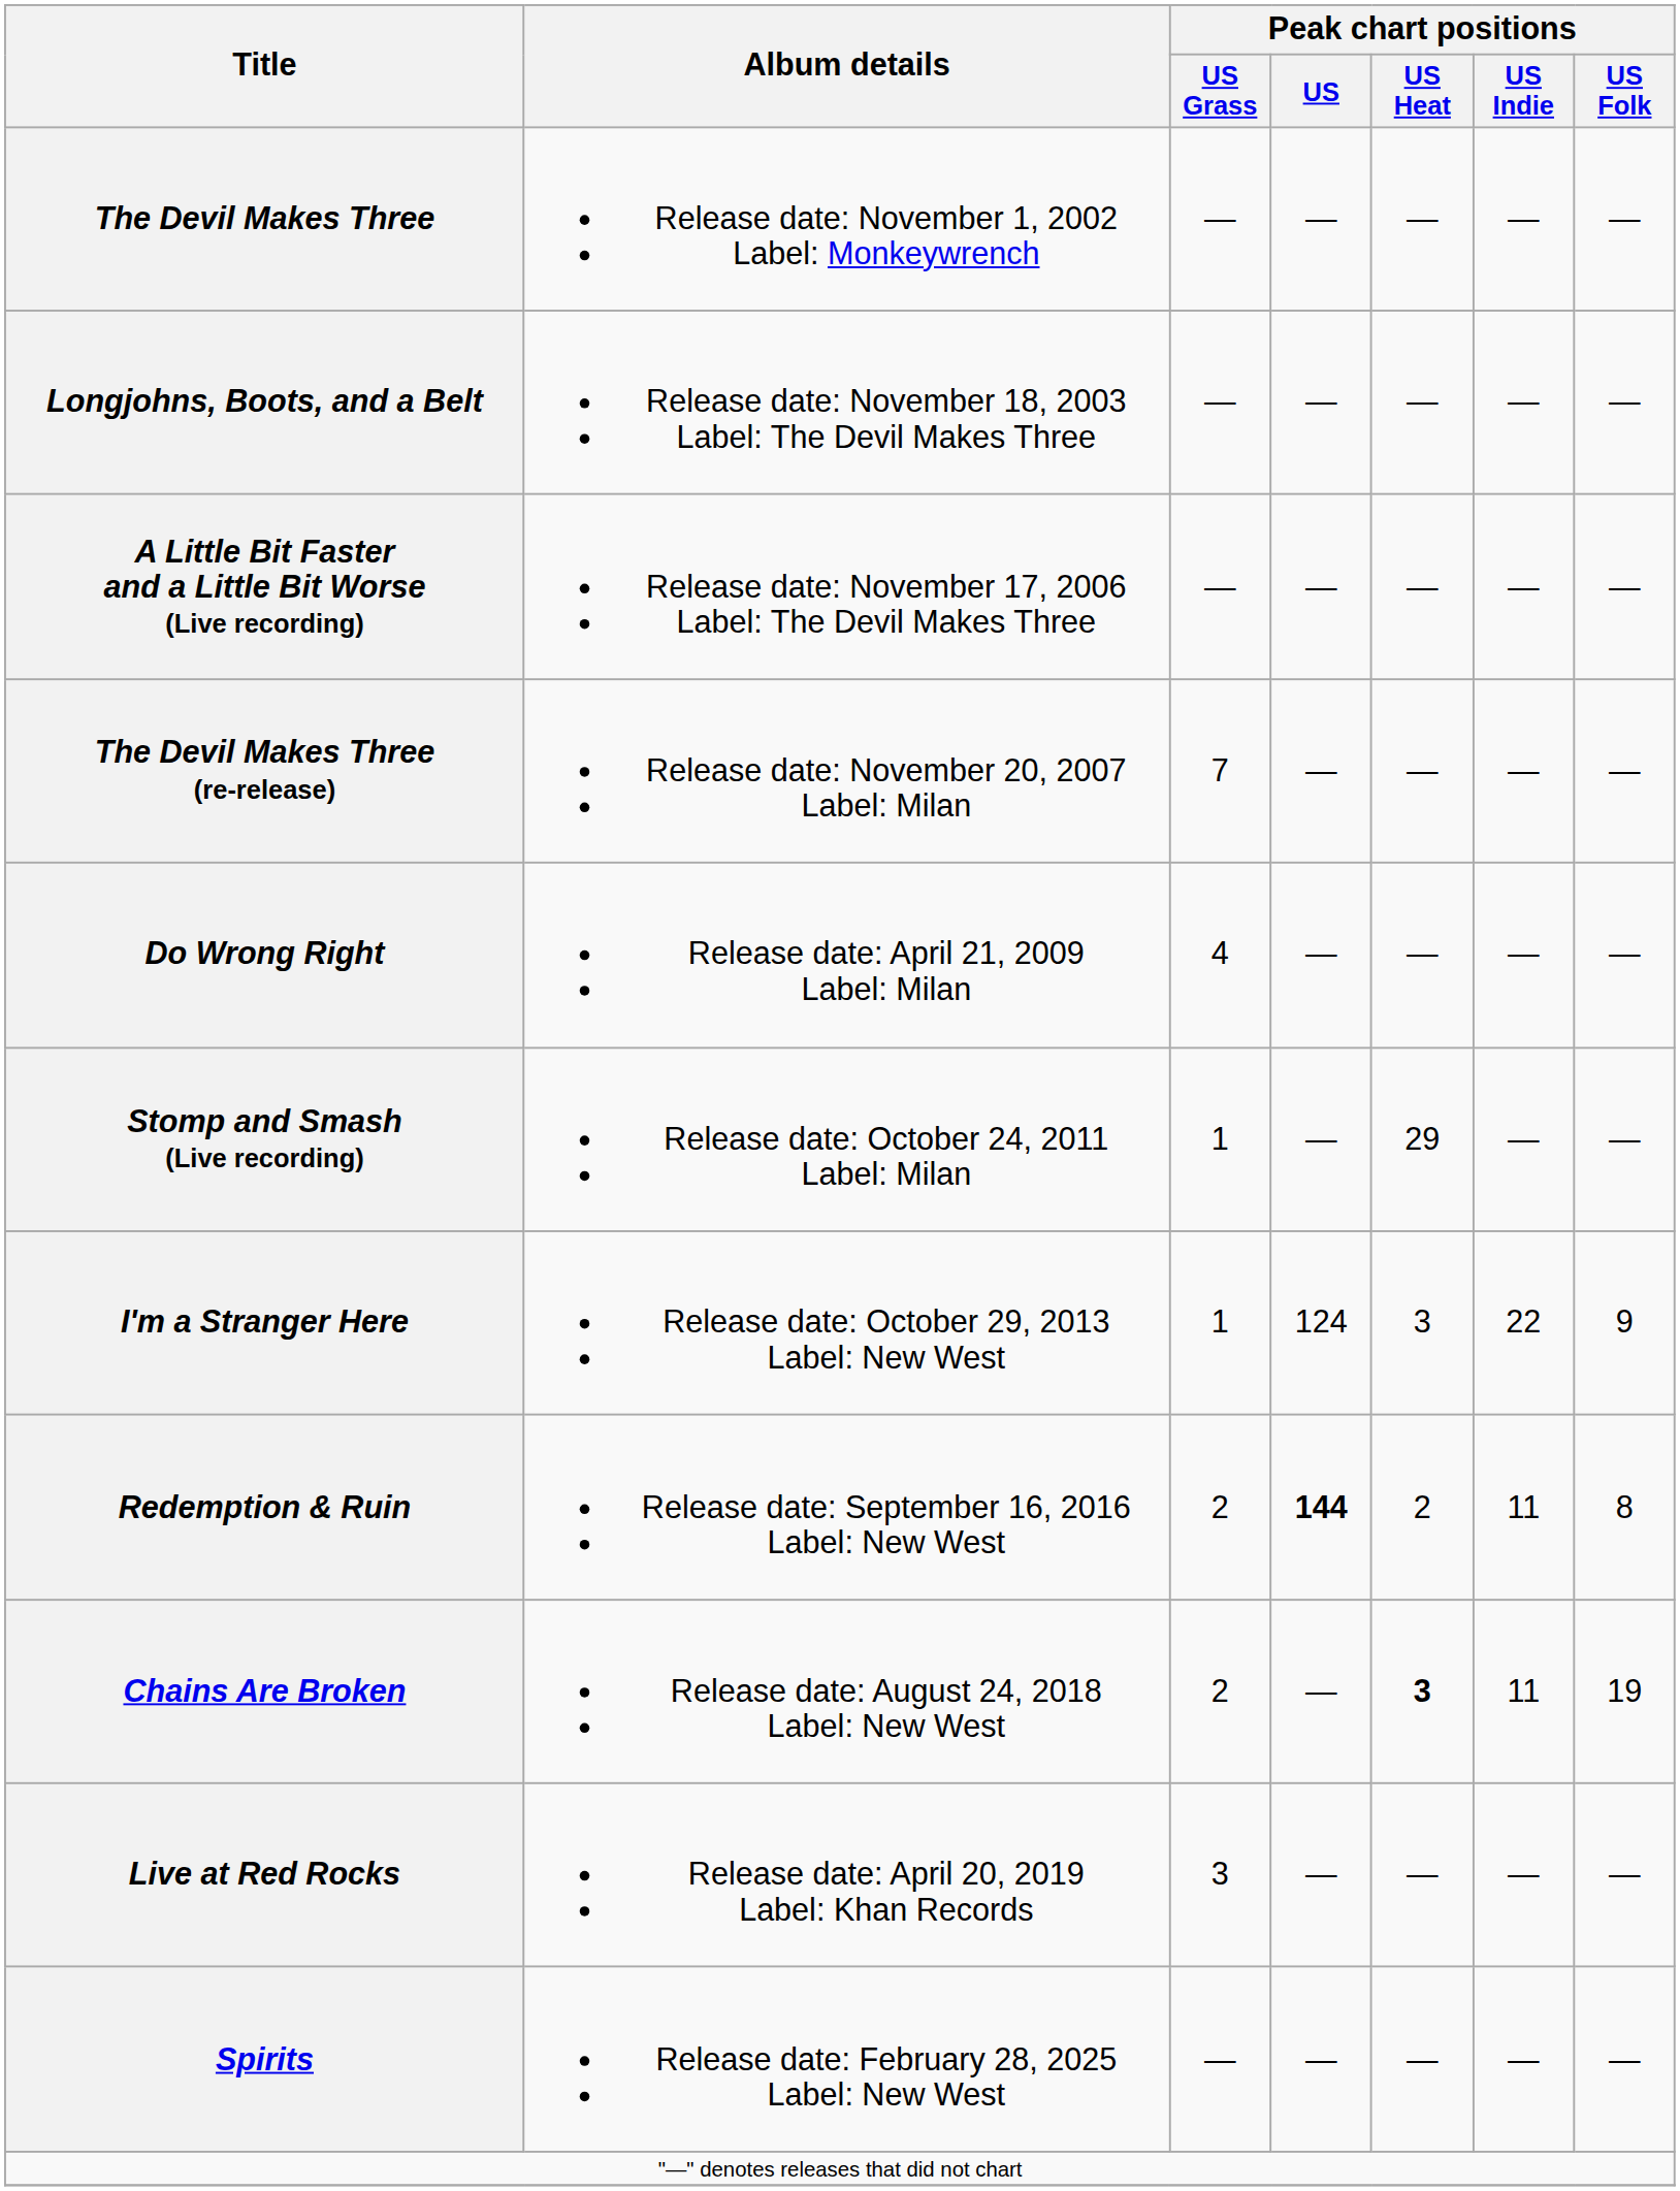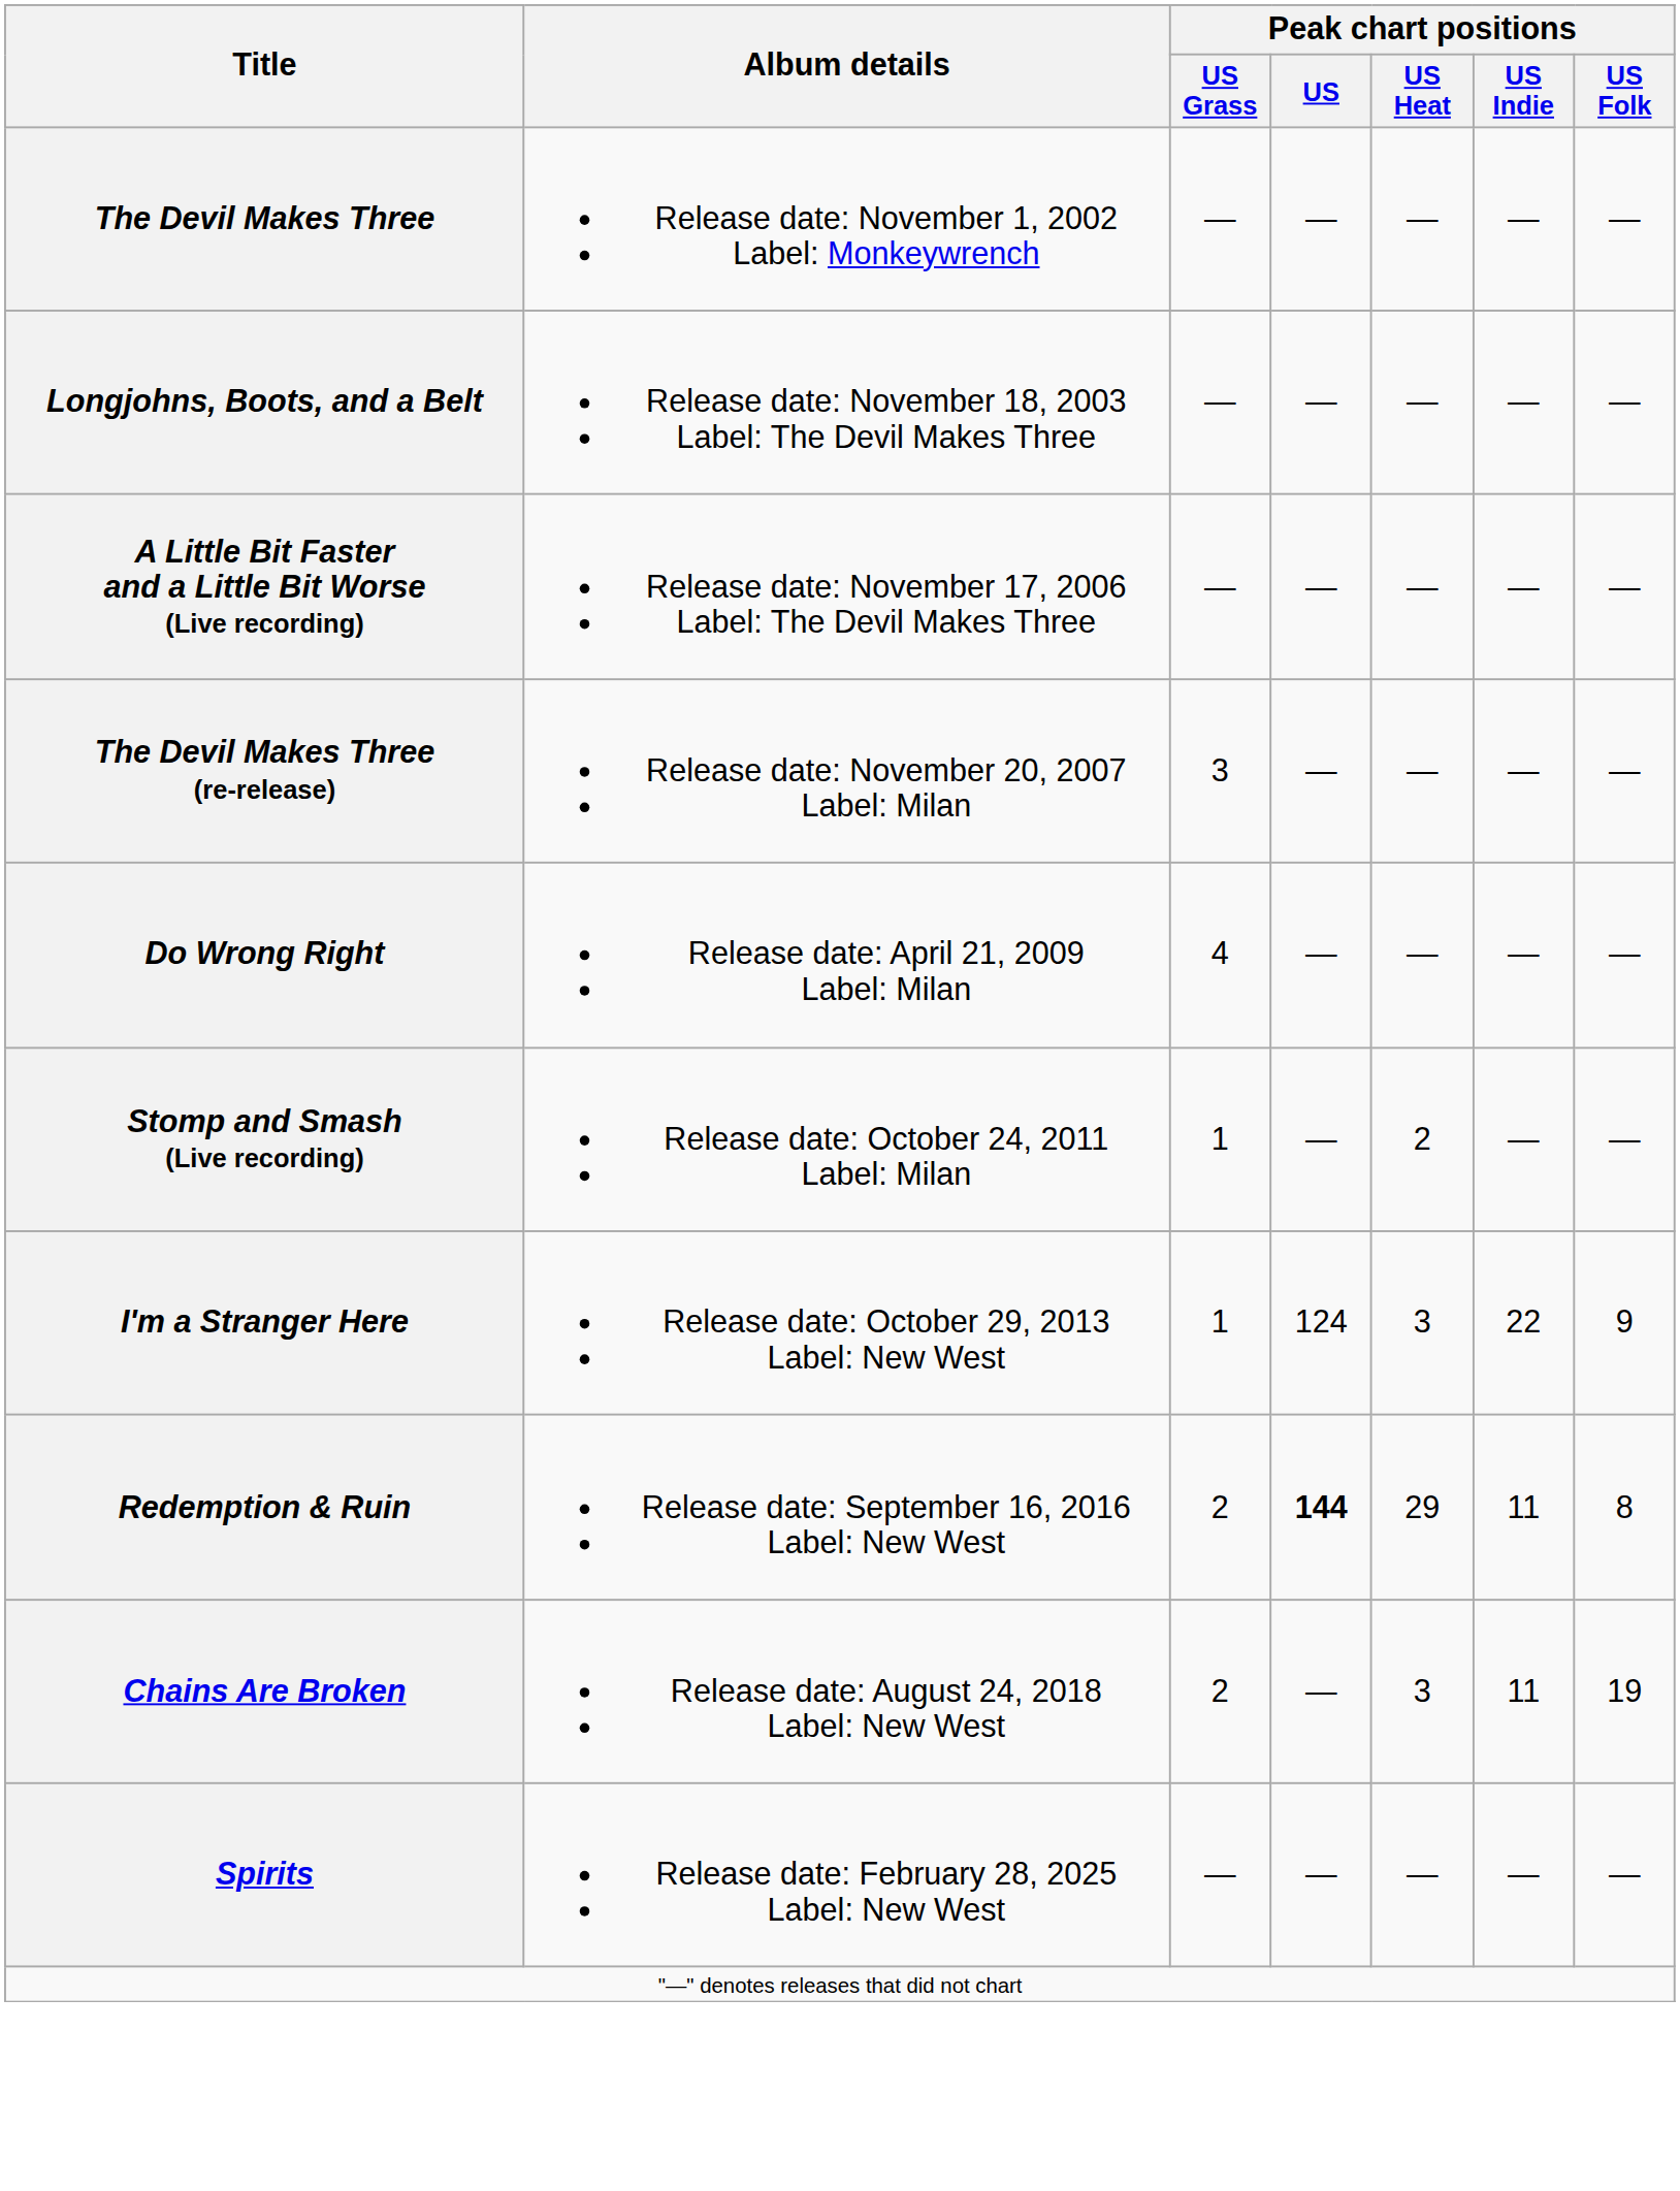 <table class="wikitable plainrowheaders" style="text-align:center;">
 <tr>
 <th rowspan="2" style="width:16em;">Title</th>
 <th rowspan="2" style="width:20em;">Album details</th>
 <th colspan="5">Peak chart positions</th>
 </tr>
 <tr style="font-size:smaller;">
 <th width="45"><a href='#'>US Grass</a><br></th>
 <th width="45"><a href='#'>US</a><br></th>
 <th width="45"><a href='#'>US Heat</a><br></th>
 <th width="45"><a href='#'>US Indie</a><br></th>
 <th width="45"><a href='#'>US Folk</a><br></th>
 </tr>
 <tr>
 <th scope="row"><em>The Devil Makes Three</em></th>
 <td><br><ul><li>Release date: November 1, 2002</li><li>Label: <a href='#'>Monkeywrench</a></li></ul></td>
 <td>—</td>
 <td>—</td>
 <td>—</td>
 <td>—</td>
 <td>—</td>
 </tr>
 <tr>
 <th scope="row"><em>Longjohns, Boots, and a Belt</em></th>
 <td><br><ul><li>Release date: November 18, 2003</li><li>Label: The Devil Makes Three</li></ul></td>
 <td>—</td>
 <td>—</td>
 <td>—</td>
 <td>—</td>
 <td>—</td>
 </tr>
 <tr>
 <th scope="row"><em>A Little Bit Faster<br>and a Little Bit Worse</em><br><small>(Live recording)</small></th>
 <td><br><ul><li>Release date: November 17, 2006</li><li>Label: The Devil Makes Three</li></ul></td>
 <td>—</td>
 <td>—</td>
 <td>—</td>
 <td>—</td>
 <td>—</td>
 </tr>
 <tr>
 <th scope="row"><em>The Devil Makes Three</em><br><small>(re-release)</small></th>
 <td><br><ul><li>Release date: November 20, 2007</li><li>Label: Milan</li></ul></td>
-<td>7</td>
+<td>3</td>
 <td>—</td>
 <td>—</td>
 <td>—</td>
 <td>—</td>
 </tr>
 <tr>
 <th scope="row"><em>Do Wrong Right</em></th>
 <td><br><ul><li>Release date: April 21, 2009</li><li>Label: Milan</li></ul></td>
 <td>4</td>
 <td>—</td>
 <td>—</td>
 <td>—</td>
 <td>—</td>
 </tr>
 <tr>
 <th scope="row"><em>Stomp and Smash</em><br><small>(Live recording)</small></th>
 <td><br><ul><li>Release date: October 24, 2011</li><li>Label: Milan</li></ul></td>
 <td>1</td>
 <td>—</td>
-<td>29</td>
+<td>2</td>
 <td>—</td>
 <td>—</td>
 </tr>
 <tr>
 <th scope="row"><em>I'm a Stranger Here</em></th>
 <td><br><ul><li>Release date: October 29, 2013</li><li>Label: New West</li></ul></td>
 <td>1</td>
 <td>124</td>
 <td>3</td>
 <td>22</td>
 <td>9</td>
 </tr>
 <tr>
 <th scope="row"><em>Redemption & Ruin</em></th>
 <td><br><ul><li>Release date: September 16, 2016</li><li>Label: New West</li></ul></td>
 <td>2</td>
 <td><strong>144</strong></td>
-<td>2</td>
+<td>29</td>
 <td>11</td>
 <td>8</td>
 </tr>
 <tr>
 <th scope="row"><em><a href='#'>Chains Are Broken</a></em></th>
 <td><br><ul><li>Release date: August 24, 2018</li><li>Label: New West</li></ul></td>
 <td>2</td>
 <td>—</td>
-<td><strong>3</strong></td>
+<td>3</td>
 <td>11</td>
 <td>19</td>
-</tr>
-<tr>
-<th scope="row"><em>Live at Red Rocks</em></th>
-<td><br><ul><li>Release date: April 20, 2019</li><li>Label: Khan Records</li></ul></td>
-<td>3</td>
-<td>—</td>
-<td>—</td>
-<td>—</td>
-<td>—</td>
 </tr>
 <tr>
 <th scope="row"><em><a href='#'>Spirits</a></em></th>
 <td><br><ul><li>Release date: February 28, 2025</li><li>Label: New West</li></ul></td>
 <td>—</td>
 <td>—</td>
 <td>—</td>
 <td>—</td>
 <td>—</td>
 </tr>
 <tr>
 <td colspan="7" style="font-size:8pt">"—" denotes releases that did not chart</td>
 </tr>
 <tr>
 </tr>
 </table>
